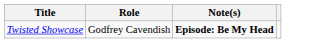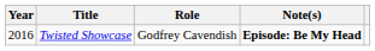 <table class=wikitable style=text-align:center>
 <tr>
+<th>Year</th>
 <th>Title</th>
 <th>Role</th>
 <th>Note(s)</th>
 <th></th>
 </tr>
 <tr>
+<td>2016</td>
 <td><em><a href='#'>Twisted Showcase</a></em></td>
 <td>Godfrey Cavendish</td>
 <td><strong>Episode: Be My Head</strong></td>
 <td></td>
 </tr>
 </table>
